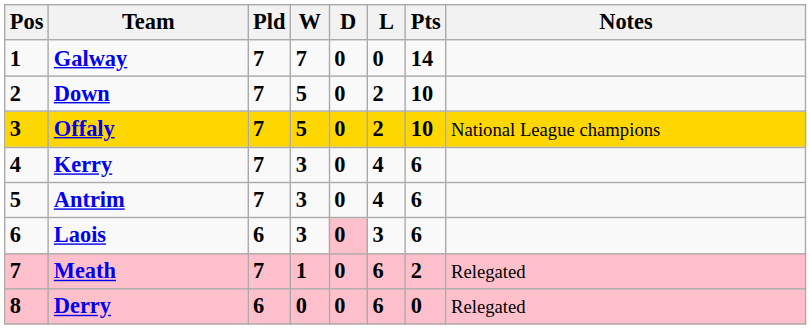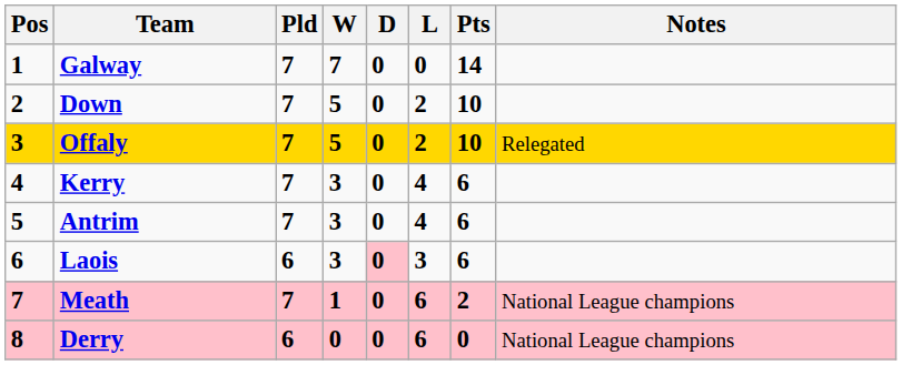 <table class="wikitable" style="text-align: centre;">
 <tr>
 <th width=20>Pos</th>
 <th width=135>Team</th>
 <th width=20>Pld</th>
 <th width=20>W</th>
 <th width=20>D</th>
 <th width=20>L</th>
 <th width=20>Pts</th>
 <th width=250>Notes</th>
 </tr>
 <tr>
 <td><strong>1</strong></td>
 <td align=left><strong> <a href='#'>Galway</a> </strong></td>
 <td><strong>7</strong></td>
 <td><strong>7</strong></td>
 <td><strong>0</strong></td>
 <td><strong>0</strong></td>
 <td><strong>14</strong></td>
 <td></td>
 </tr>
 <tr>
 <td><strong>2</strong></td>
 <td align=left><strong> <a href='#'>Down</a> </strong></td>
 <td><strong>7</strong></td>
 <td><strong>5</strong></td>
 <td><strong>0</strong></td>
 <td><strong>2</strong></td>
 <td><strong>10</strong></td>
 <td></td>
 </tr>
 <tr style="background:gold;">
 <td><strong>3</strong></td>
 <td align=left><strong> <a href='#'>Offaly</a> </strong></td>
 <td><strong>7</strong></td>
 <td><strong>5</strong></td>
 <td><strong>0</strong></td>
 <td><strong>2</strong></td>
 <td><strong>10</strong></td>
-<td><small>National League champions</small></td>
+<td><small>Relegated</small></td>
 </tr>
 <tr>
 <td><strong>4</strong></td>
 <td align=left><strong> <a href='#'>Kerry</a> </strong></td>
 <td><strong>7</strong></td>
 <td><strong>3</strong></td>
 <td><strong>0</strong></td>
 <td><strong>4</strong></td>
 <td><strong>6</strong></td>
 <td></td>
 </tr>
 <tr>
 <td><strong>5</strong></td>
 <td align=left><strong> <a href='#'>Antrim</a> </strong></td>
 <td><strong>7</strong></td>
 <td><strong>3</strong></td>
 <td><strong>0</strong></td>
 <td><strong>4</strong></td>
 <td><strong>6</strong></td>
 <td></td>
 </tr>
 <tr>
 <td><strong>6</strong></td>
 <td align=left><strong> <a href='#'>Laois</a> </strong></td>
 <td><strong>6</strong></td>
 <td><strong>3</strong></td>
 <td style="background: pink;"><strong>0</strong></td>
 <td><strong>3</strong></td>
 <td><strong>6</strong></td>
 <td></td>
 </tr>
 <tr style="background:#FFC0CB;">
 <td><strong>7</strong></td>
 <td align=left><strong> <a href='#'>Meath</a> </strong></td>
 <td><strong>7</strong></td>
 <td><strong>1</strong></td>
 <td><strong>0</strong></td>
 <td><strong>6</strong></td>
 <td><strong>2</strong></td>
-<td><small>Relegated</small></td>
+<td><small>National League champions</small></td>
 </tr>
 <tr style="background:#FFC0CB;">
 <td><strong>8</strong></td>
 <td align=left><strong> <a href='#'>Derry</a> </strong></td>
 <td><strong>6</strong></td>
 <td><strong>0</strong></td>
 <td><strong>0</strong></td>
 <td><strong>6</strong></td>
 <td><strong>0</strong></td>
-<td><small>Relegated</small></td>
+<td><small>National League champions</small></td>
 </tr>
 </table>
